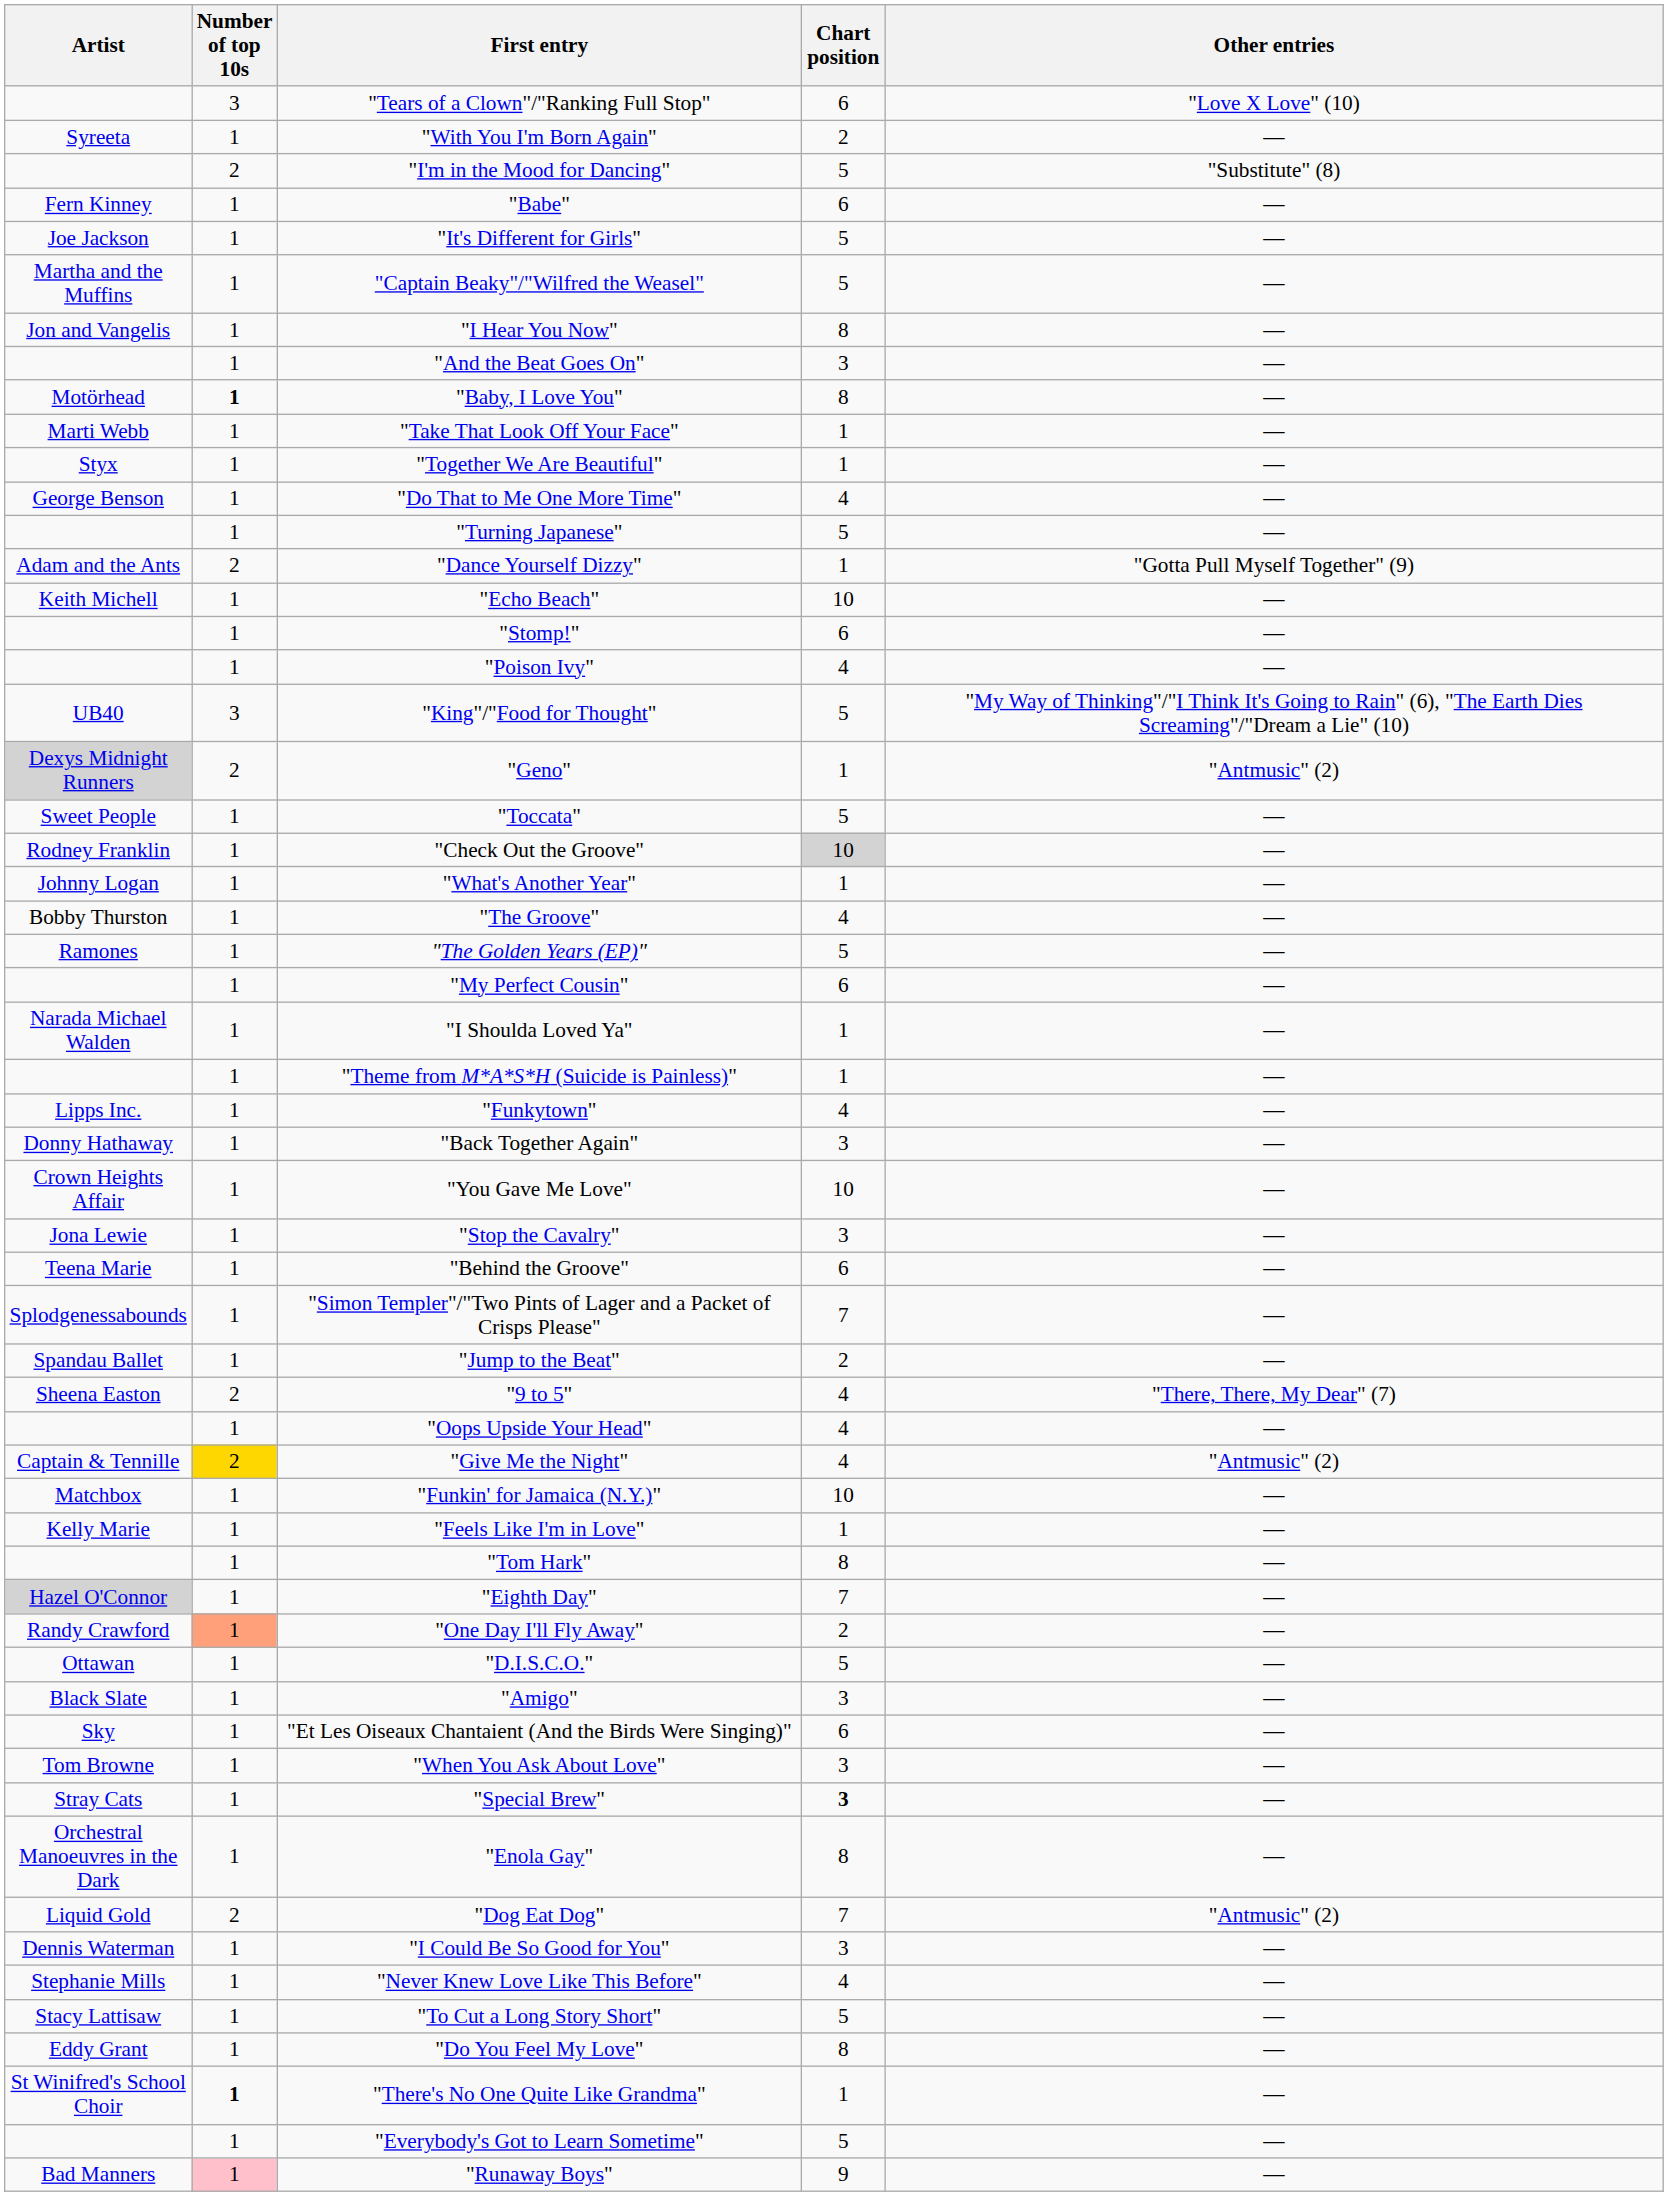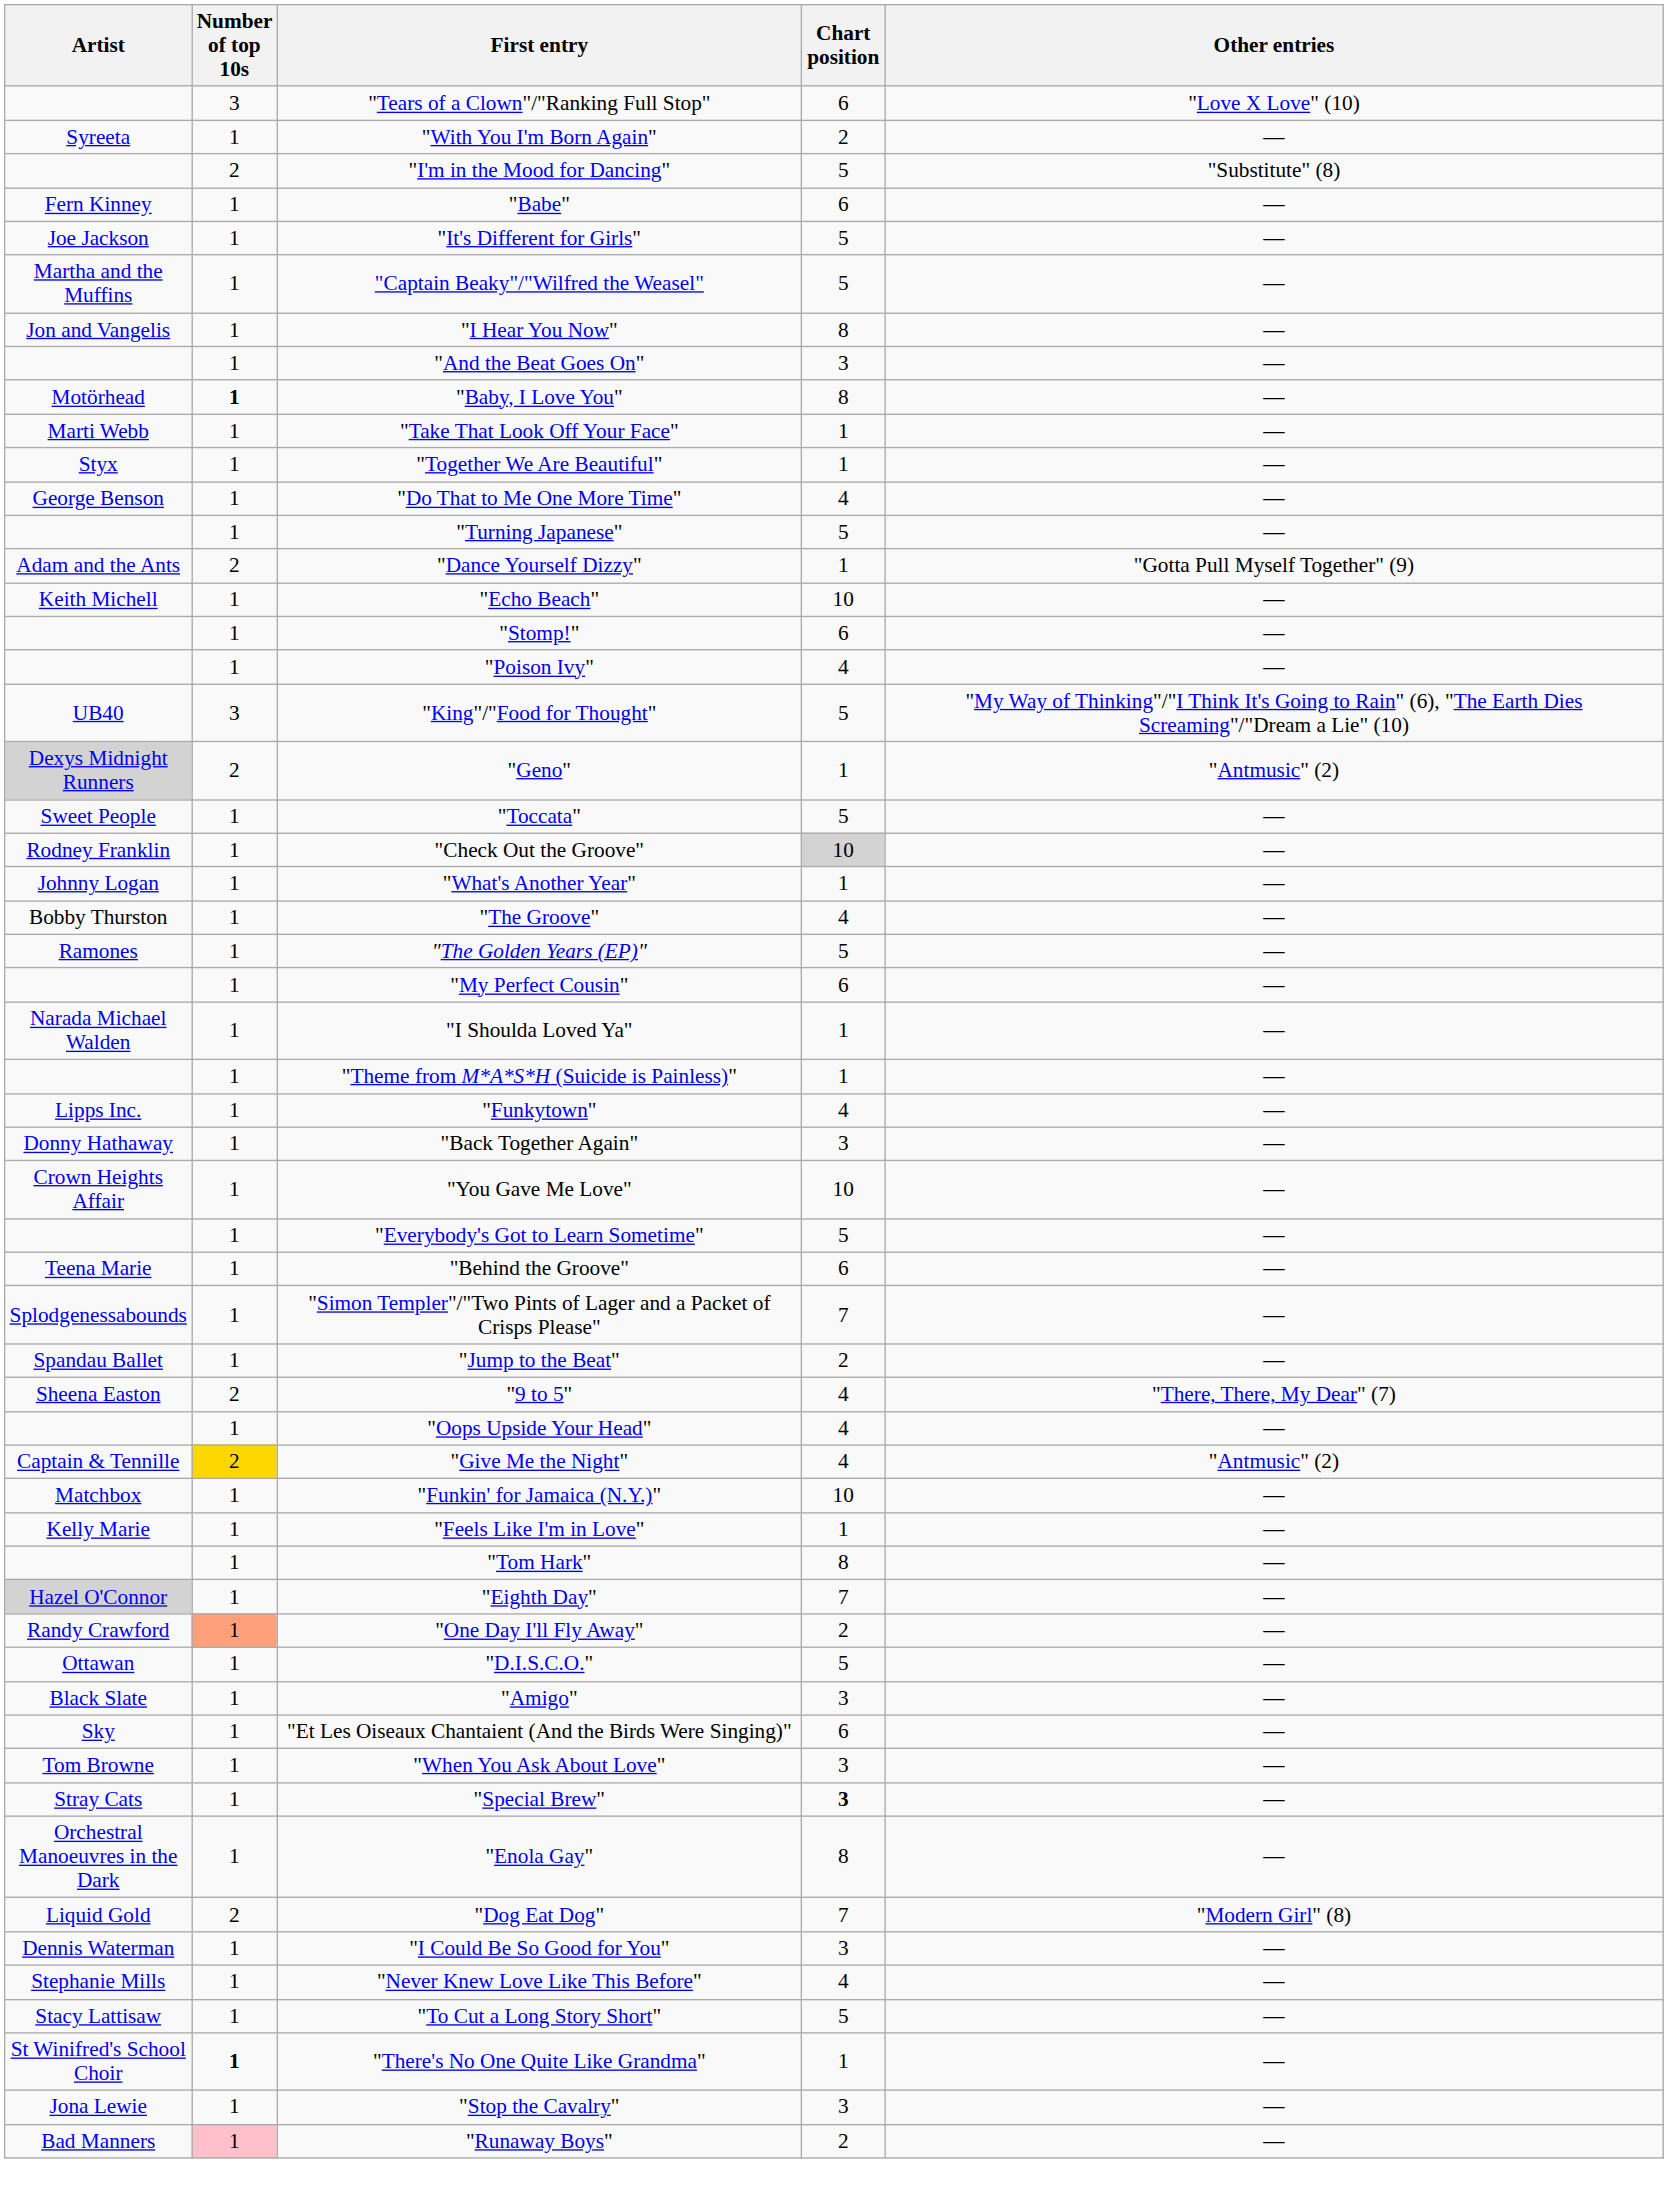 <table class="wikitable sortable mw-collapsible mw-collapsed" style="text-align: center;">
 <tr>
 <th scope="col" style="width:55px;">Artist</th>
 <th scope="col" style="width:55px;" data-sort-type="number">Number of top 10s</th>
 <th scope="col" style="text-align:center;">First entry</th>
 <th scope="col" style="width:55px;" data-sort-type="number">Chart position</th>
 <th scope="col" style="text-align:center;">Other entries</th>
 </tr>
 <tr>
 <td></td>
 <td>3</td>
 <td>"<a href='#'>Tears of a Clown</a>"/"Ranking Full Stop"</td>
 <td>6</td>
 <td>"<a href='#'>Love X Love</a>" (10)</td>
 </tr>
 <tr>
 <td><a href='#'>Syreeta</a></td>
 <td>1</td>
 <td>"<a href='#'>With You I'm Born Again</a>"</td>
 <td>2</td>
 <td>—</td>
 </tr>
 <tr>
 <td></td>
 <td>2</td>
 <td>"<a href='#'>I'm in the Mood for Dancing</a>"</td>
 <td>5</td>
 <td>"Substitute" (8)</td>
 </tr>
 <tr>
 <td><a href='#'>Fern Kinney</a></td>
 <td>1</td>
 <td>"<a href='#'>Babe</a>"</td>
 <td>6</td>
 <td>—</td>
 </tr>
 <tr>
 <td><a href='#'>Joe Jackson</a></td>
 <td>1</td>
 <td>"<a href='#'>It's Different for Girls</a>"</td>
 <td>5</td>
 <td>—</td>
 </tr>
 <tr>
 <td><a href='#'>Martha and the Muffins</a></td>
 <td>1</td>
 <td><a href='#'>"Captain Beaky"/"Wilfred the Weasel"</a></td>
 <td>5</td>
 <td>—</td>
 </tr>
 <tr>
 <td><a href='#'>Jon and Vangelis</a></td>
 <td>1</td>
 <td>"<a href='#'>I Hear You Now</a>"</td>
 <td>8</td>
 <td>—</td>
 </tr>
 <tr>
 <td></td>
 <td>1</td>
 <td>"<a href='#'>And the Beat Goes On</a>"</td>
 <td>3</td>
 <td>—</td>
 </tr>
 <tr>
 <td><a href='#'>Motörhead</a></td>
 <td><strong>1</strong></td>
 <td>"<a href='#'>Baby, I Love You</a>"</td>
 <td>8</td>
 <td>—</td>
 </tr>
 <tr>
 <td><a href='#'>Marti Webb</a></td>
 <td>1</td>
 <td>"<a href='#'>Take That Look Off Your Face</a>"</td>
 <td>1</td>
 <td>—</td>
 </tr>
 <tr>
 <td><a href='#'>Styx</a></td>
 <td>1</td>
 <td>"<a href='#'>Together We Are Beautiful</a>"</td>
 <td>1</td>
 <td>—</td>
 </tr>
 <tr>
 <td><a href='#'>George Benson</a></td>
 <td>1</td>
 <td>"<a href='#'>Do That to Me One More Time</a>"</td>
 <td>4</td>
 <td>—</td>
 </tr>
 <tr>
 <td></td>
 <td>1</td>
 <td>"<a href='#'>Turning Japanese</a>"</td>
 <td>5</td>
 <td>—</td>
 </tr>
 <tr>
 <td><a href='#'>Adam and the Ants</a></td>
 <td>2</td>
 <td>"<a href='#'>Dance Yourself Dizzy</a>"</td>
 <td>1</td>
 <td>"Gotta Pull Myself Together" (9)</td>
 </tr>
 <tr>
 <td><a href='#'>Keith Michell</a></td>
 <td>1</td>
 <td>"<a href='#'>Echo Beach</a>"</td>
 <td>10</td>
 <td>—</td>
 </tr>
 <tr>
 <td></td>
 <td>1</td>
 <td>"<a href='#'>Stomp!</a>"</td>
 <td>6</td>
 <td>—</td>
 </tr>
 <tr>
 <td></td>
 <td>1</td>
 <td>"<a href='#'>Poison Ivy</a>"</td>
 <td>4</td>
 <td>—</td>
 </tr>
 <tr>
 <td><a href='#'>UB40</a></td>
 <td>3</td>
 <td>"<a href='#'>King</a>"/"<a href='#'>Food for Thought</a>"</td>
 <td>5</td>
 <td>"<a href='#'>My Way of Thinking</a>"/"<a href='#'>I Think It's Going to Rain</a>" (6), "<a href='#'>The Earth Dies Screaming</a>"/"Dream a Lie" (10)</td>
 </tr>
 <tr>
 <td style="background: lightgrey;"><a href='#'>Dexys Midnight Runners</a></td>
 <td>2</td>
 <td>"<a href='#'>Geno</a>"</td>
 <td>1</td>
 <td>"<a href='#'>Antmusic</a>" (2) </td>
 </tr>
 <tr>
 <td><a href='#'>Sweet People</a></td>
 <td>1</td>
 <td>"<a href='#'>Toccata</a>"</td>
 <td>5</td>
 <td>—</td>
 </tr>
 <tr>
 <td><a href='#'>Rodney Franklin</a></td>
 <td>1</td>
 <td>"Check Out the Groove"</td>
 <td style="background: lightgrey;">10</td>
 <td>—</td>
 </tr>
 <tr>
 <td><a href='#'>Johnny Logan</a></td>
 <td>1</td>
 <td>"<a href='#'>What's Another Year</a>"</td>
 <td>1</td>
 <td>—</td>
 </tr>
 <tr>
 <td>Bobby Thurston</td>
 <td>1</td>
 <td>"<a href='#'>The Groove</a>"</td>
 <td>4</td>
 <td>—</td>
 </tr>
 <tr>
 <td><a href='#'>Ramones</a></td>
 <td>1</td>
 <td><em>"<a href='#'>The Golden Years (EP)</a>"</em></td>
 <td>5</td>
 <td>—</td>
 </tr>
 <tr>
 <td></td>
 <td>1</td>
 <td>"<a href='#'>My Perfect Cousin</a>"</td>
 <td>6</td>
 <td>—</td>
 </tr>
 <tr>
 <td><a href='#'>Narada Michael Walden</a></td>
 <td>1</td>
 <td>"I Shoulda Loved Ya"</td>
 <td>1</td>
 <td>—</td>
 </tr>
 <tr>
 <td></td>
 <td>1</td>
 <td>"<a href='#'>Theme from <em>M*A*S*H</em> (Suicide is Painless)</a>"</td>
 <td>1</td>
 <td>—</td>
 </tr>
 <tr>
 <td><a href='#'>Lipps Inc.</a></td>
 <td>1</td>
 <td>"<a href='#'>Funkytown</a>"</td>
 <td>4</td>
 <td>—</td>
 </tr>
 <tr>
 <td><a href='#'>Donny Hathaway</a></td>
 <td>1</td>
 <td>"Back Together Again"</td>
 <td>3</td>
 <td>—</td>
 </tr>
 <tr>
 <td><a href='#'>Crown Heights Affair</a></td>
 <td>1</td>
 <td>"You Gave Me Love"</td>
 <td>10</td>
 <td>—</td>
 </tr>
 <tr>
-<td><a href='#'>Jona Lewie</a></td>
+<td></td>
 <td>1</td>
-<td>"<a href='#'>Stop the Cavalry</a>"</td>
-<td>3</td>
+<td>"<a href='#'>Everybody's Got to Learn Sometime</a>"</td>
+<td>5</td>
 <td>—</td>
 </tr>
 <tr>
 <td><a href='#'>Teena Marie</a></td>
 <td>1</td>
 <td>"Behind the Groove"</td>
 <td>6</td>
 <td>—</td>
 </tr>
 <tr>
 <td><a href='#'>Splodgenessabounds</a></td>
 <td>1</td>
 <td>"<a href='#'>Simon Templer</a>"/"Two Pints of Lager and a Packet of Crisps Please"</td>
 <td>7</td>
 <td>—</td>
 </tr>
 <tr>
 <td><a href='#'>Spandau Ballet</a></td>
 <td>1</td>
 <td>"<a href='#'>Jump to the Beat</a>"</td>
 <td>2</td>
 <td>—</td>
 </tr>
 <tr>
 <td><a href='#'>Sheena Easton</a></td>
 <td>2</td>
 <td>"<a href='#'>9 to 5</a>"</td>
 <td>4</td>
 <td>"<a href='#'>There, There, My Dear</a>" (7)</td>
 </tr>
 <tr>
 <td></td>
 <td>1</td>
 <td>"<a href='#'>Oops Upside Your Head</a>"</td>
 <td>4</td>
 <td>—</td>
 </tr>
 <tr>
 <td><a href='#'>Captain & Tennille</a></td>
 <td style="background: gold;">2</td>
 <td>"<a href='#'>Give Me the Night</a>"</td>
 <td>4</td>
 <td>"<a href='#'>Antmusic</a>" (2) </td>
 </tr>
 <tr>
 <td><a href='#'>Matchbox</a></td>
 <td>1</td>
 <td>"<a href='#'>Funkin' for Jamaica (N.Y.)</a>"</td>
 <td>10</td>
 <td>—</td>
 </tr>
 <tr>
 <td><a href='#'>Kelly Marie</a></td>
 <td>1</td>
 <td>"<a href='#'>Feels Like I'm in Love</a>"</td>
 <td>1</td>
 <td>—</td>
 </tr>
 <tr>
 <td></td>
 <td>1</td>
 <td>"<a href='#'>Tom Hark</a>"</td>
 <td>8</td>
 <td>—</td>
 </tr>
 <tr>
 <td style="background: lightgrey;"><a href='#'>Hazel O'Connor</a></td>
 <td>1</td>
 <td>"<a href='#'>Eighth Day</a>"</td>
 <td>7</td>
 <td>—</td>
 </tr>
 <tr>
 <td><a href='#'>Randy Crawford</a></td>
 <td style="background: lightsalmon;">1</td>
 <td>"<a href='#'>One Day I'll Fly Away</a>"</td>
 <td>2</td>
 <td>—</td>
 </tr>
 <tr>
 <td><a href='#'>Ottawan</a></td>
 <td>1</td>
 <td>"<a href='#'>D.I.S.C.O.</a>"</td>
 <td>5</td>
 <td>—</td>
 </tr>
 <tr>
 <td><a href='#'>Black Slate</a></td>
 <td>1</td>
 <td>"<a href='#'>Amigo</a>"</td>
 <td>3</td>
 <td>—</td>
 </tr>
 <tr>
 <td><a href='#'>Sky</a></td>
 <td>1</td>
 <td>"Et Les Oiseaux Chantaient (And the Birds Were Singing)"</td>
 <td>6</td>
 <td>—</td>
 </tr>
 <tr>
 <td><a href='#'>Tom Browne</a></td>
 <td>1</td>
 <td>"<a href='#'>When You Ask About Love</a>"</td>
 <td>3</td>
 <td>—</td>
 </tr>
 <tr>
 <td><a href='#'>Stray Cats</a></td>
 <td>1</td>
 <td>"<a href='#'>Special Brew</a>"</td>
 <td><strong>3</strong></td>
 <td>—</td>
 </tr>
 <tr>
 <td><a href='#'>Orchestral Manoeuvres in the Dark</a></td>
 <td>1</td>
 <td>"<a href='#'>Enola Gay</a>"</td>
 <td>8</td>
 <td>—</td>
 </tr>
 <tr>
 <td><a href='#'>Liquid Gold</a></td>
 <td>2</td>
 <td>"<a href='#'>Dog Eat Dog</a>"</td>
 <td>7</td>
-<td>"<a href='#'>Antmusic</a>" (2) </td>
+<td>"<a href='#'>Modern Girl</a>" (8)</td>
 </tr>
 <tr>
 <td><a href='#'>Dennis Waterman</a></td>
 <td>1</td>
 <td>"<a href='#'>I Could Be So Good for You</a>"</td>
 <td>3</td>
 <td>—</td>
 </tr>
 <tr>
 <td><a href='#'>Stephanie Mills</a></td>
 <td>1</td>
 <td>"<a href='#'>Never Knew Love Like This Before</a>"</td>
 <td>4</td>
 <td>—</td>
 </tr>
 <tr>
 <td><a href='#'>Stacy Lattisaw</a></td>
 <td>1</td>
 <td>"<a href='#'>To Cut a Long Story Short</a>"</td>
 <td>5</td>
 <td>—</td>
 </tr>
 <tr>
-<td><a href='#'>Eddy Grant</a></td>
-<td>1</td>
-<td>"<a href='#'>Do You Feel My Love</a>"</td>
-<td>8</td>
-<td>—</td>
-</tr>
-<tr>
 <td><a href='#'>St Winifred's School Choir</a></td>
 <td><strong>1</strong></td>
 <td>"<a href='#'>There's No One Quite Like Grandma</a>"</td>
 <td>1</td>
 <td>—</td>
 </tr>
 <tr>
-<td></td>
+<td><a href='#'>Jona Lewie</a></td>
 <td>1</td>
-<td>"<a href='#'>Everybody's Got to Learn Sometime</a>"</td>
-<td>5</td>
+<td>"<a href='#'>Stop the Cavalry</a>"</td>
+<td>3</td>
 <td>—</td>
 </tr>
 <tr>
 <td><a href='#'>Bad Manners</a></td>
 <td style="background: pink;">1</td>
 <td>"<a href='#'>Runaway Boys</a>"</td>
-<td>9</td>
+<td>2</td>
 <td>—</td>
 </tr>
 </table>
